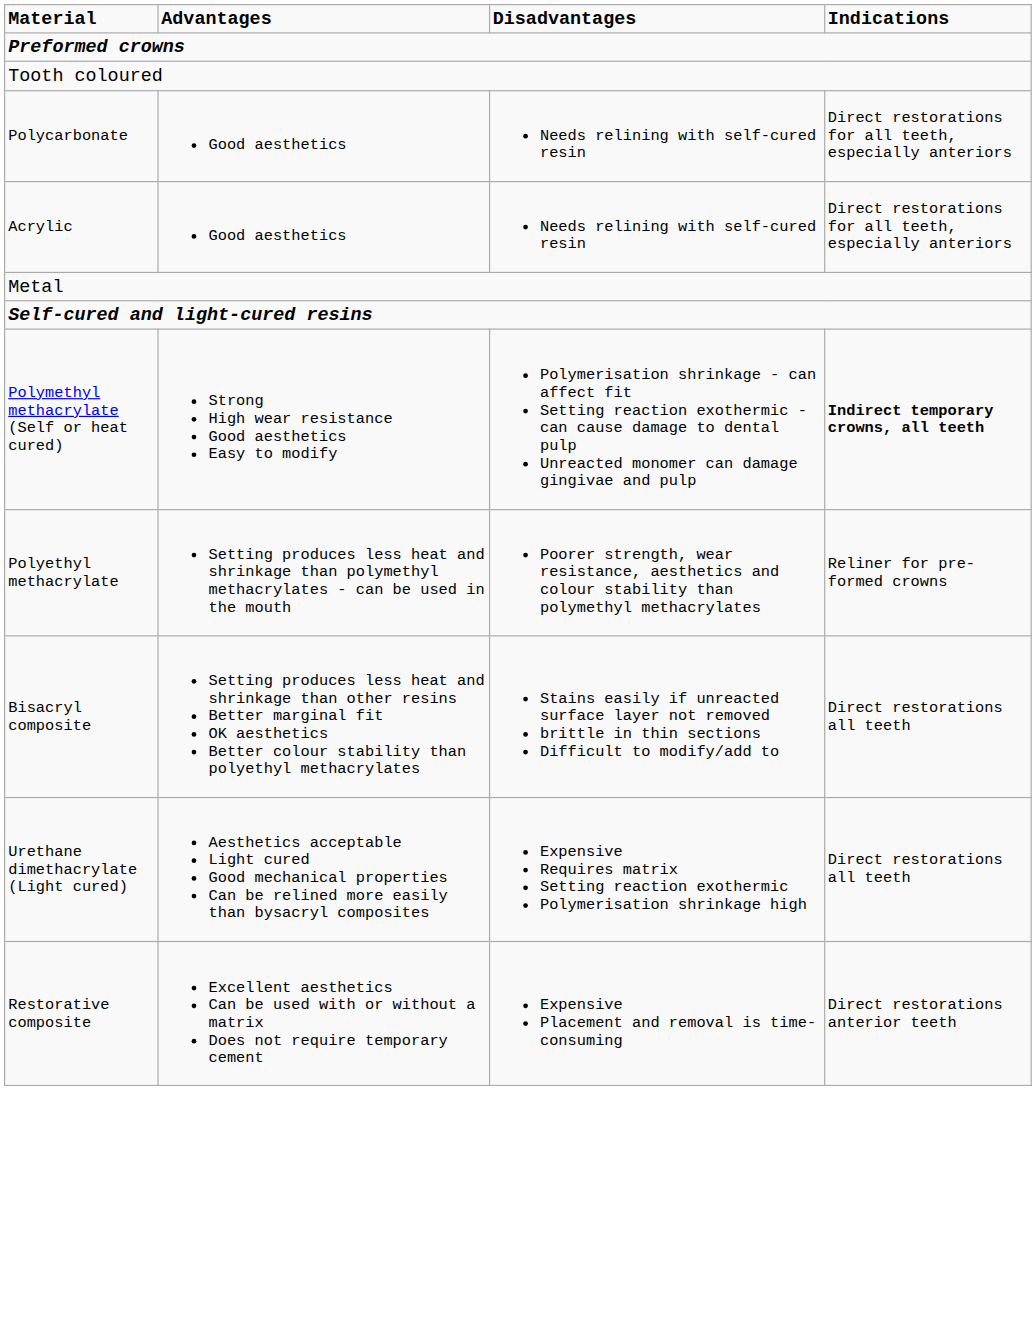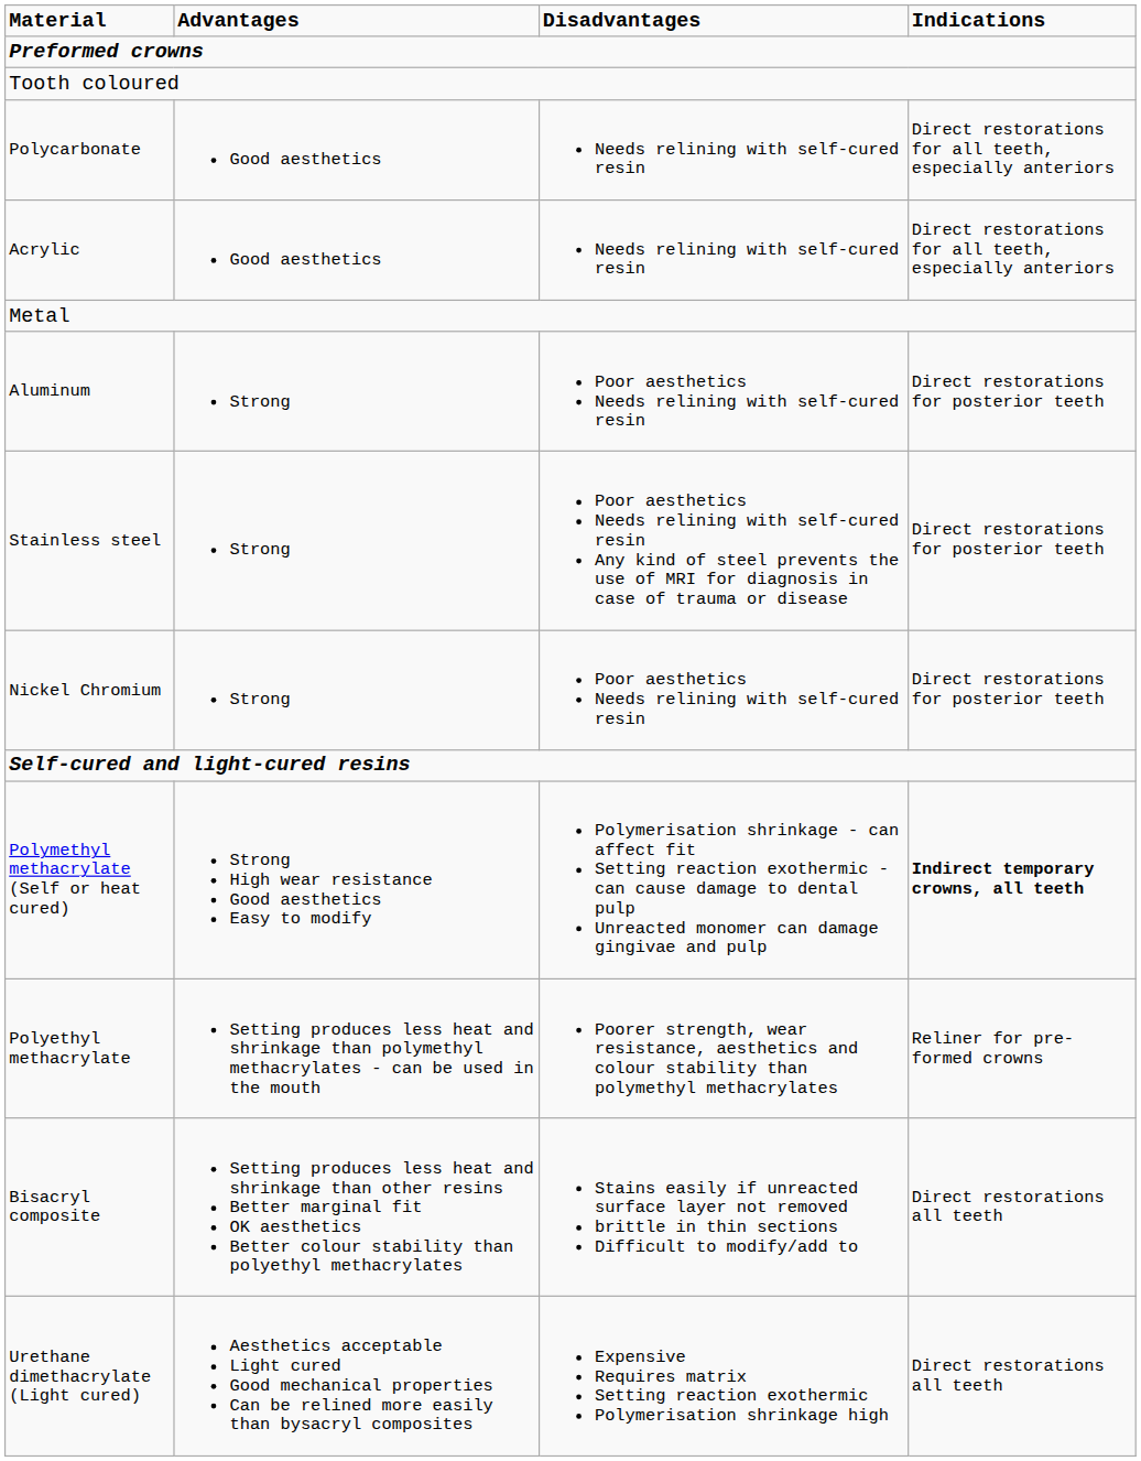 <table class="wikitable">
 <tr>
 <td><strong><big>Material</big></strong></td>
 <td><big><strong>Advantages</strong></big></td>
 <td><big><strong>Disadvantages</strong></big></td>
 <td><big><strong>Indications</strong></big></td>
 </tr>
 <tr>
 <td colspan="4"><strong><big><em>Preformed crowns</em></big></strong></td>
 </tr>
 <tr>
 <td colspan="4"><big>Tooth coloured</big></td>
 </tr>
 <tr>
 <td>Polycarbonate</td>
 <td><br><ul><li>Good aesthetics</li></ul></td>
 <td><br><ul><li>Needs relining with self-cured resin</li></ul></td>
 <td>Direct restorations for all teeth, especially anteriors</td>
 </tr>
 <tr>
 <td>Acrylic</td>
 <td><br><ul><li>Good aesthetics</li></ul></td>
 <td><br><ul><li>Needs relining with self-cured resin</li></ul></td>
 <td>Direct restorations for all teeth, especially anteriors</td>
 </tr>
 <tr>
 <td colspan="4"><big>Metal</big></td>
 </tr>
 <tr>
+<td>Aluminum</td>
+<td><br><ul><li>Strong</li></ul></td>
+<td><br><ul><li>Poor aesthetics</li><li>Needs relining with self-cured resin</li></ul></td>
+<td>Direct restorations for posterior teeth</td>
+</tr>
+<tr>
+<td>Stainless steel</td>
+<td><br><ul><li>Strong</li></ul></td>
+<td><br><ul><li>Poor aesthetics</li><li>Needs relining with self-cured resin</li><li>Any kind of steel prevents the use of MRI for diagnosis in case of trauma or disease</li></ul></td>
+<td>Direct restorations for posterior teeth</td>
+</tr>
+<tr>
+<td>Nickel Chromium</td>
+<td><br><ul><li>Strong</li></ul></td>
+<td><br><ul><li>Poor aesthetics</li><li>Needs relining with self-cured resin</li></ul></td>
+<td>Direct restorations for posterior teeth</td>
+</tr>
+<tr>
 <td colspan="4"><big><strong><em>Self-cured and light-cured resins</em></strong></big></td>
 </tr>
 <tr>
 <td><a href='#'>Polymethyl methacrylate</a><br>(Self or heat cured)</td>
 <td><br><ul><li>Strong</li><li>High wear resistance</li><li>Good aesthetics</li><li>Easy to modify</li></ul></td>
 <td><br><ul><li>Polymerisation shrinkage - can affect fit</li><li>Setting reaction exothermic - can cause damage to dental pulp</li><li>Unreacted monomer can damage gingivae and pulp</li></ul></td>
 <td><strong>Indirect temporary crowns, all teeth</strong></td>
 </tr>
 <tr>
 <td>Polyethyl methacrylate</td>
 <td><br><ul><li>Setting produces less heat and shrinkage than polymethyl methacrylates - can be used in the mouth</li></ul></td>
 <td><br><ul><li>Poorer strength, wear resistance, aesthetics and colour stability than polymethyl methacrylates</li></ul></td>
 <td>Reliner for pre-formed crowns</td>
 </tr>
 <tr>
 <td>Bisacryl composite</td>
 <td><br><ul><li>Setting produces less heat and shrinkage than other resins</li><li>Better marginal fit</li><li>OK aesthetics</li><li>Better colour stability than polyethyl methacrylates</li></ul></td>
 <td><br><ul><li>Stains easily if unreacted surface layer not removed</li><li>brittle in thin sections</li><li>Difficult to modify/add to</li></ul></td>
 <td>Direct restorations all teeth</td>
 </tr>
 <tr>
 <td>Urethane dimethacrylate<br>(Light cured)</td>
 <td><br><ul><li>Aesthetics acceptable</li><li>Light cured</li><li>Good mechanical properties</li><li>Can be relined more easily than bysacryl composites</li></ul></td>
 <td><br><ul><li>Expensive</li><li>Requires matrix</li><li>Setting reaction exothermic</li><li>Polymerisation shrinkage high</li></ul></td>
 <td>Direct restorations all teeth</td>
 </tr>
-<tr>
-<td>Restorative composite</td>
-<td><br><ul><li>Excellent aesthetics</li><li>Can be used with or without a matrix</li><li>Does not require temporary cement</li></ul></td>
-<td><br><ul><li>Expensive</li><li>Placement and removal is time-consuming</li></ul></td>
-<td>Direct restorations anterior teeth</td>
-</tr>
 </table>
